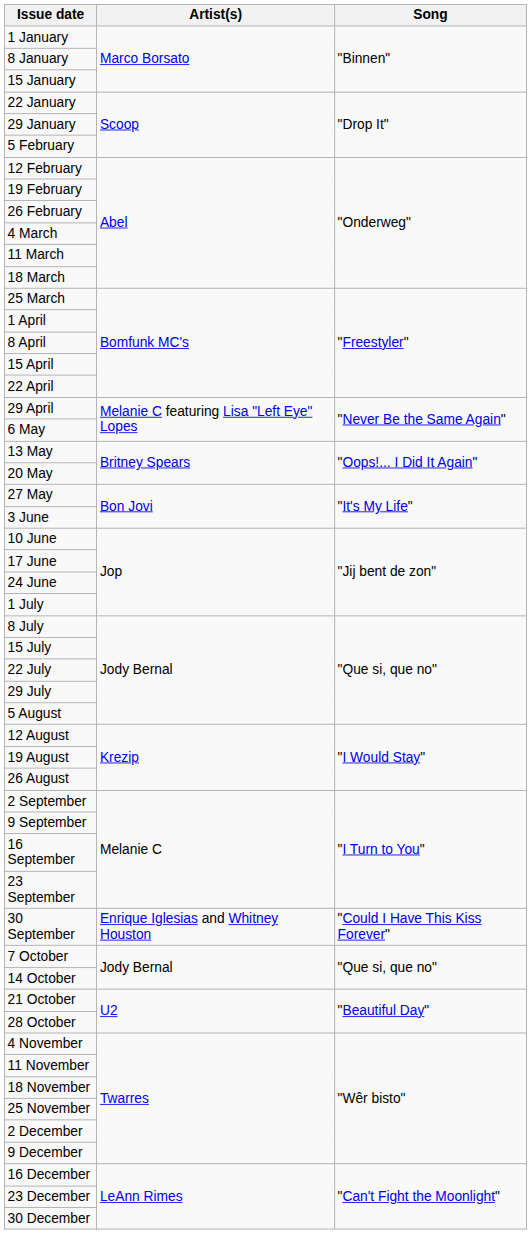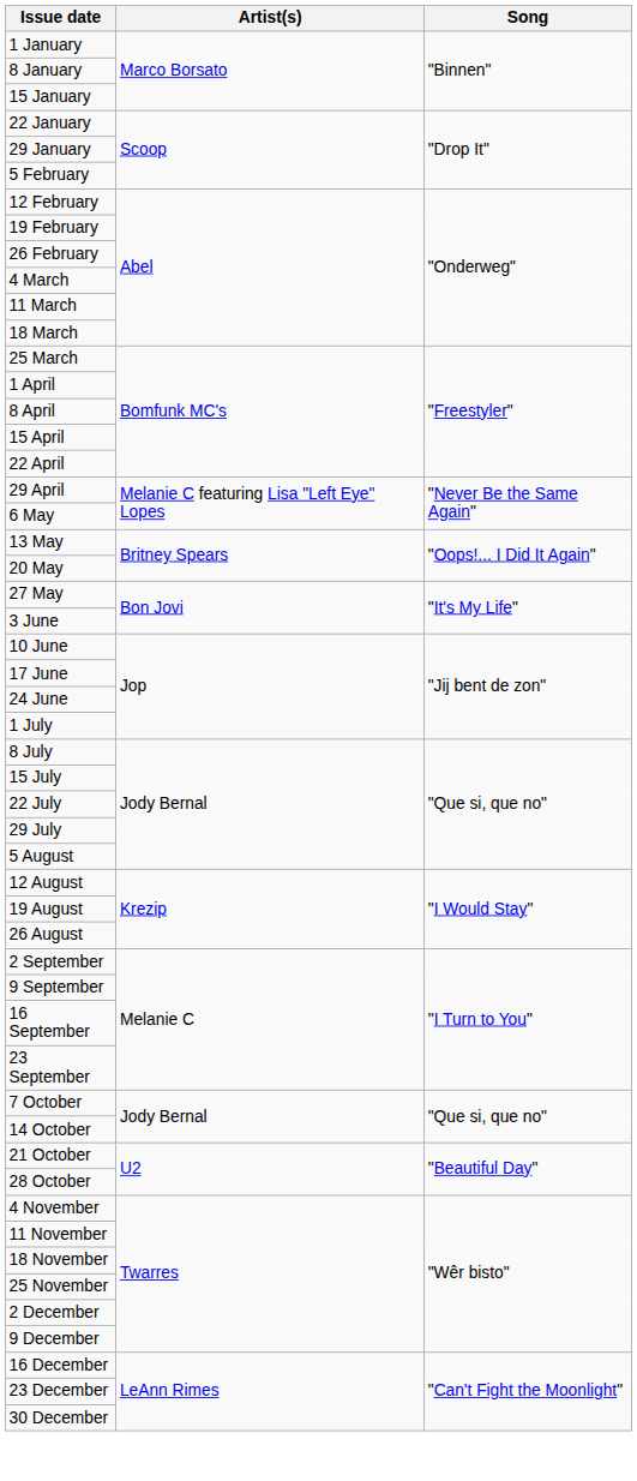 <table class="wikitable">
 <tr>
 <th width="100px">Issue date</th>
 <th>Artist(s)</th>
 <th>Song</th>
 </tr>
 <tr>
 <td>1 January</td>
 <td rowspan="3"><a href='#'>Marco Borsato</a></td>
 <td rowspan="3">"Binnen"</td>
 </tr>
 <tr>
 <td>8 January</td>
 </tr>
 <tr>
 <td>15 January</td>
 </tr>
 <tr>
 <td>22 January</td>
 <td rowspan="3"><a href='#'>Scoop</a></td>
 <td rowspan="3">"Drop It"</td>
 </tr>
 <tr>
 <td>29 January</td>
 </tr>
 <tr>
 <td>5 February</td>
 </tr>
 <tr>
 <td>12 February</td>
 <td rowspan="6"><a href='#'>Abel</a></td>
 <td rowspan="6">"Onderweg"</td>
 </tr>
 <tr>
 <td>19 February</td>
 </tr>
 <tr>
 <td>26 February</td>
 </tr>
 <tr>
 <td>4 March</td>
 </tr>
 <tr>
 <td>11 March</td>
 </tr>
 <tr>
 <td>18 March</td>
 </tr>
 <tr>
 <td>25 March</td>
 <td rowspan="5"><a href='#'>Bomfunk MC's</a></td>
 <td rowspan="5">"<a href='#'>Freestyler</a>"</td>
 </tr>
 <tr>
 <td>1 April</td>
 </tr>
 <tr>
 <td>8 April</td>
 </tr>
 <tr>
 <td>15 April</td>
 </tr>
 <tr>
 <td>22 April</td>
 </tr>
 <tr>
 <td>29 April</td>
 <td rowspan="2"><a href='#'>Melanie C</a> featuring <a href='#'>Lisa "Left Eye" Lopes</a></td>
 <td rowspan="2">"<a href='#'>Never Be the Same Again</a>"</td>
 </tr>
 <tr>
 <td>6 May</td>
 </tr>
 <tr>
 <td>13 May</td>
 <td rowspan="2"><a href='#'>Britney Spears</a></td>
 <td rowspan="2">"<a href='#'>Oops!... I Did It Again</a>"</td>
 </tr>
 <tr>
 <td>20 May</td>
 </tr>
 <tr>
 <td>27 May</td>
 <td rowspan="2"><a href='#'>Bon Jovi</a></td>
 <td rowspan="2">"<a href='#'>It's My Life</a>"</td>
 </tr>
 <tr>
 <td>3 June</td>
 </tr>
 <tr>
 <td>10 June</td>
 <td rowspan="4">Jop</td>
 <td rowspan="4">"Jij bent de zon"</td>
 </tr>
 <tr>
 <td>17 June</td>
 </tr>
 <tr>
 <td>24 June</td>
 </tr>
 <tr>
 <td>1 July</td>
 </tr>
 <tr>
 <td>8 July</td>
 <td rowspan="5">Jody Bernal</td>
 <td rowspan="5">"Que si, que no"</td>
 </tr>
 <tr>
 <td>15 July</td>
 </tr>
 <tr>
 <td>22 July</td>
 </tr>
 <tr>
 <td>29 July</td>
 </tr>
 <tr>
 <td>5 August</td>
 </tr>
 <tr>
 <td>12 August</td>
 <td rowspan="3"><a href='#'>Krezip</a></td>
 <td rowspan="3">"<a href='#'>I Would Stay</a>"</td>
 </tr>
 <tr>
 <td>19 August</td>
 </tr>
 <tr>
 <td>26 August</td>
 </tr>
 <tr>
 <td>2 September</td>
 <td rowspan="4">Melanie C</td>
 <td rowspan="4">"<a href='#'>I Turn to You</a>"</td>
 </tr>
 <tr>
 <td>9 September</td>
 </tr>
 <tr>
 <td>16 September</td>
 </tr>
 <tr>
 <td>23 September</td>
 </tr>
 <tr>
-<td>30 September</td>
-<td><a href='#'>Enrique Iglesias</a> and <a href='#'>Whitney Houston</a></td>
-<td>"<a href='#'>Could I Have This Kiss Forever</a>"</td>
-</tr>
-<tr>
 <td>7 October</td>
 <td rowspan="2">Jody Bernal</td>
 <td rowspan="2">"Que si, que no"</td>
 </tr>
 <tr>
 <td>14 October</td>
 </tr>
 <tr>
 <td>21 October</td>
 <td rowspan="2"><a href='#'>U2</a></td>
 <td rowspan="2">"<a href='#'>Beautiful Day</a>"</td>
 </tr>
 <tr>
 <td>28 October</td>
 </tr>
 <tr>
 <td>4 November</td>
 <td rowspan="6"><a href='#'>Twarres</a></td>
 <td rowspan="6">"Wêr bisto"</td>
 </tr>
 <tr>
 <td>11 November</td>
 </tr>
 <tr>
 <td>18 November</td>
 </tr>
 <tr>
 <td>25 November</td>
 </tr>
 <tr>
 <td>2 December</td>
 </tr>
 <tr>
 <td>9 December</td>
 </tr>
 <tr>
 <td>16 December</td>
 <td rowspan="3"><a href='#'>LeAnn Rimes</a></td>
 <td rowspan="3">"<a href='#'>Can't Fight the Moonlight</a>"</td>
 </tr>
 <tr>
 <td>23 December</td>
 </tr>
 <tr>
 <td>30 December</td>
 </tr>
 </table>
